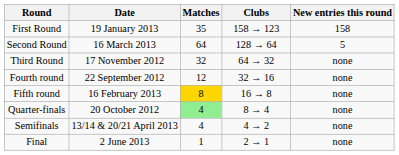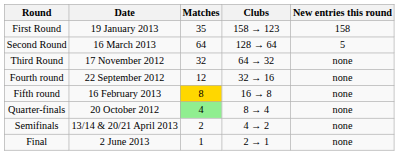 <table class="wikitable">
 <tr>
 <th>Round</th>
 <th>Date</th>
 <th>Matches</th>
 <th width=100>Clubs</th>
 <th>New entries this round</th>
 </tr>
 <tr align=center>
 <td>First Round</td>
 <td>19 January 2013</td>
 <td>35</td>
 <td>158 → 123</td>
 <td>158</td>
 </tr>
 <tr align=center>
 <td>Second Round</td>
 <td>16 March 2013</td>
 <td>64</td>
 <td>128 → 64</td>
 <td>5</td>
 </tr>
 <tr align=center>
 <td>Third Round</td>
 <td>17 November 2012</td>
 <td>32</td>
 <td>64 → 32</td>
 <td>none</td>
 </tr>
 <tr align=center>
 <td>Fourth round</td>
 <td>22 September 2012</td>
 <td>12</td>
 <td>32 → 16</td>
 <td>none</td>
 </tr>
 <tr align=center>
 <td>Fifth round</td>
 <td>16 February 2013</td>
 <td style="background: gold;">8</td>
 <td>16 → 8</td>
 <td>none</td>
 </tr>
 <tr align=center>
 <td>Quarter-finals</td>
 <td>20 October 2012</td>
 <td style="background: lightgreen;">4</td>
 <td>8 → 4</td>
 <td>none</td>
 </tr>
 <tr align=center>
 <td>Semifinals</td>
 <td>13/14 & 20/21 April 2013</td>
-<td>4</td>
+<td>2</td>
 <td>4 → 2</td>
 <td>none</td>
 </tr>
 <tr align=center>
 <td>Final</td>
 <td>2 June 2013</td>
 <td>1</td>
 <td>2 → 1</td>
 <td>none</td>
 </tr>
 </table>
